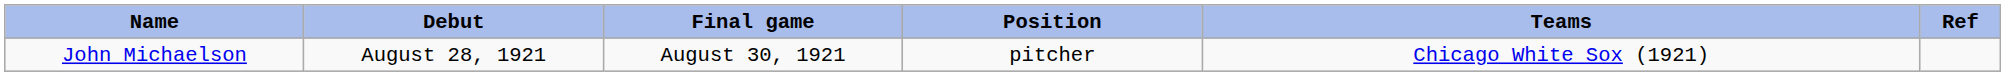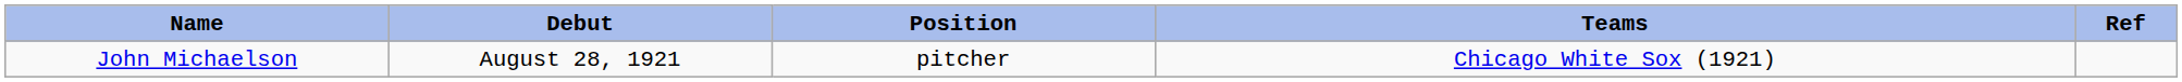 <table class="wikitable" style="width: 100%">
 <tr>
 <th style="background:#a8bdec; width:15%;">Name</th>
 <th style="width:15%; background:#a8bdec;">Debut</th>
-<th style="width:15%; background:#a8bdec;">Final game</th>
 <th style="width:15%; background:#a8bdec;">Position</th>
 <th style="width:36%; background:#a8bdec;">Teams</th>
 <th style="width:4%; background:#a8bdec;">Ref</th>
 </tr>
 <tr align=center>
 <td><a href='#'>John Michaelson</a></td>
 <td>August 28, 1921</td>
-<td>August 30, 1921</td>
 <td>pitcher</td>
 <td><a href='#'>Chicago White Sox</a> (1921)</td>
 <td></td>
 </tr>
 </table>
